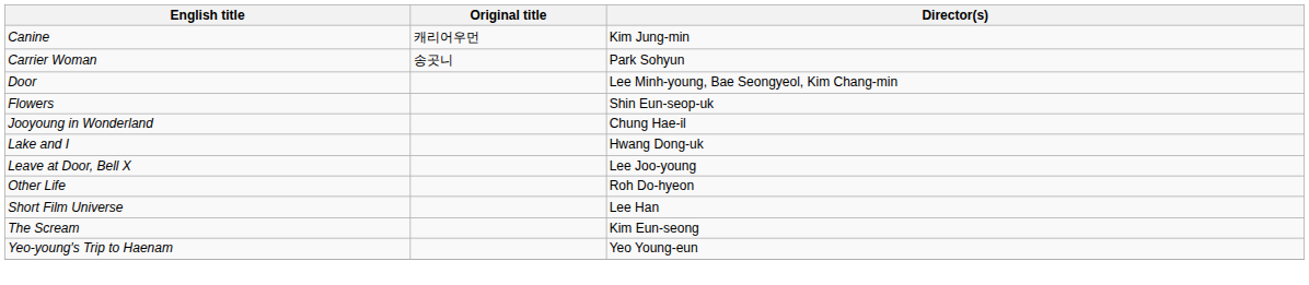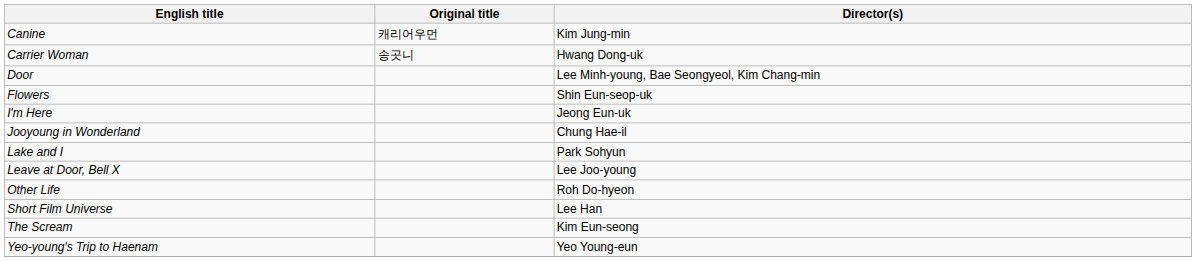 <table class="sortable wikitable" style="width:100%; margin-bottom:4px" cellpadding="5">
 <tr>
 <th scope="col">English title</th>
 <th scope="col">Original title</th>
 <th scope="col">Director(s)</th>
 </tr>
 <tr>
 <td><em>Canine</em></td>
 <td>캐리어우먼</td>
 <td>Kim Jung-min</td>
 </tr>
 <tr>
 <td><em>Carrier Woman</em></td>
 <td>송곳니</td>
-<td>Park Sohyun</td>
+<td>Hwang Dong-uk</td>
 </tr>
 <tr>
 <td><em>Door</em></td>
 <td></td>
 <td>Lee Minh-young, Bae Seongyeol, Kim Chang-min</td>
 </tr>
 <tr>
 <td><em>Flowers</em></td>
 <td></td>
 <td>Shin Eun-seop-uk</td>
 </tr>
 <tr>
+<td><em>I′m Here</em></td>
+<td></td>
+<td>Jeong Eun-uk</td>
+</tr>
+<tr>
 <td><em>Jooyoung in Wonderland</em></td>
 <td></td>
 <td>Chung Hae-il</td>
 </tr>
 <tr>
 <td><em>Lake and I</em></td>
 <td></td>
-<td>Hwang Dong-uk</td>
+<td>Park Sohyun</td>
 </tr>
 <tr>
 <td><em>Leave at Door, Bell X</em></td>
 <td></td>
 <td>Lee Joo-young</td>
 </tr>
 <tr>
 <td><em>Other Life</em></td>
 <td></td>
 <td>Roh Do-hyeon</td>
 </tr>
 <tr>
 <td><em>Short Film Universe</em></td>
 <td></td>
 <td>Lee Han</td>
 </tr>
 <tr>
 <td><em>The Scream</em></td>
 <td></td>
 <td>Kim Eun-seong</td>
 </tr>
 <tr>
 <td><em>Yeo-young′s Trip to Haenam</em></td>
 <td></td>
 <td>Yeo Young-eun</td>
 </tr>
 <tr>
 </tr>
 </table>
